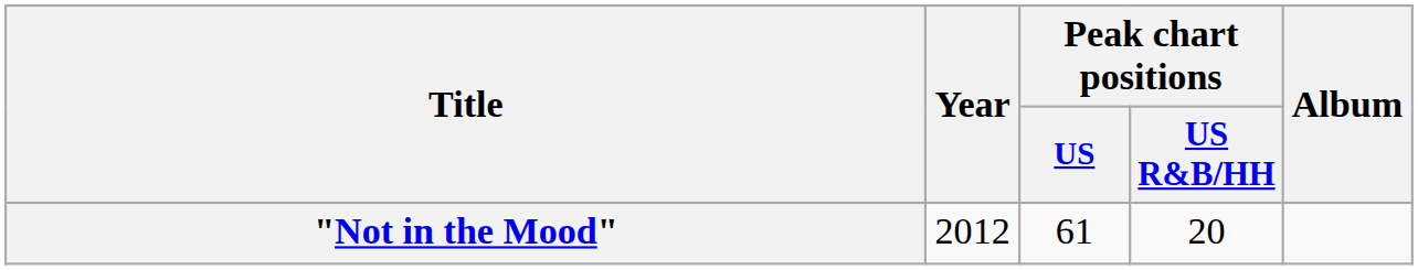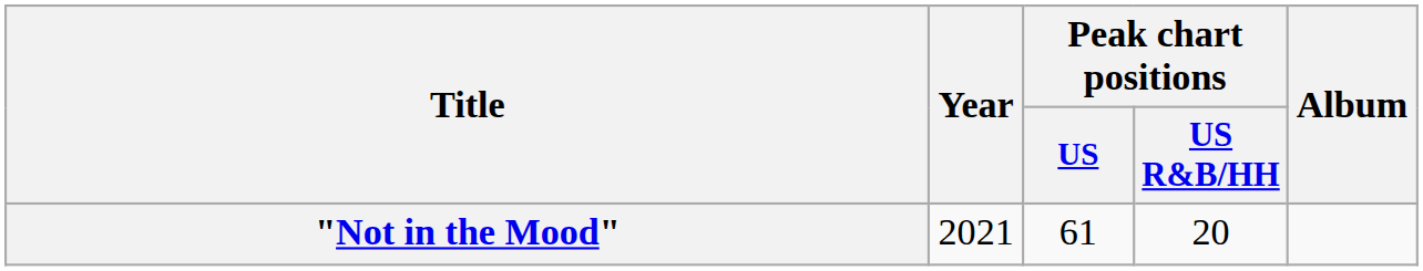 <table class="wikitable plainrowheaders" style="text-align:center;">
 <tr>
 <th scope="col" rowspan="2" style="width:24em;">Title</th>
 <th scope="col" rowspan="2" style="width:1em;">Year</th>
 <th scope="col" colspan="2">Peak chart positions</th>
 <th scope="col" rowspan="2">Album</th>
 </tr>
 <tr>
 <th scope="col" style="width:3em;font-size:85%;"><a href='#'>US</a><br></th>
 <th scope="col" style="width:3em;font-size:90%;"><a href='#'>US<br>R&B/HH</a><br></th>
 </tr>
 <tr>
 <th scope="row">"<a href='#'>Not in the Mood</a>"<br></th>
-<td>2012</td>
+<td>2021</td>
 <td>61</td>
 <td>20</td>
 <td></td>
 </tr>
 </table>
